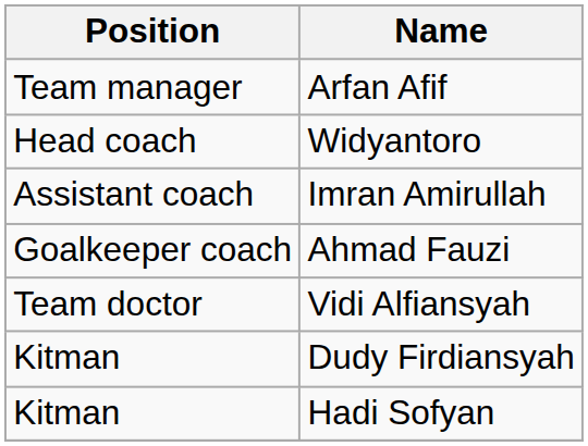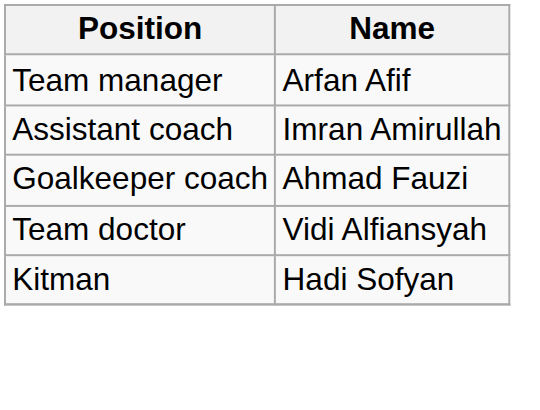 <table class="wikitable">
 <tr>
 <th>Position</th>
 <th>Name</th>
 </tr>
 <tr>
 <td>Team manager</td>
 <td> Arfan Afif</td>
-</tr>
-<tr>
-<td>Head coach</td>
-<td> Widyantoro</td>
 </tr>
 <tr>
 <td>Assistant coach</td>
 <td> Imran Amirullah</td>
 </tr>
 <tr>
 <td>Goalkeeper coach</td>
 <td> Ahmad Fauzi</td>
 </tr>
 <tr>
 <td>Team doctor</td>
 <td> Vidi Alfiansyah</td>
 </tr>
 <tr>
 <td>Kitman</td>
-<td> Dudy Firdiansyah</td>
-</tr>
-<tr>
-<td>Kitman</td>
 <td> Hadi Sofyan</td>
 </tr>
 <tr>
 </tr>
 </table>
